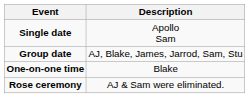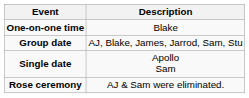 <table class="wikitable sortable" style="text-align:center;">
 <tr>
 <th>Event</th>
 <th>Description</th>
 </tr>
 <tr>
-<td><strong>Single date</strong></td>
-<td>Apollo<br>Sam</td>
+<td><strong>One-on-one time</strong></td>
+<td>Blake</td>
 </tr>
 <tr>
 <td><strong>Group date</strong></td>
 <td>AJ, Blake, James, Jarrod, Sam, Stu</td>
 </tr>
 <tr>
-<td><strong>One-on-one time</strong></td>
-<td>Blake</td>
+<td><strong>Single date</strong></td>
+<td>Apollo<br>Sam</td>
 </tr>
 <tr>
 <td><strong>Rose ceremony</strong></td>
 <td>AJ & Sam were eliminated.</td>
 </tr>
 </table>
